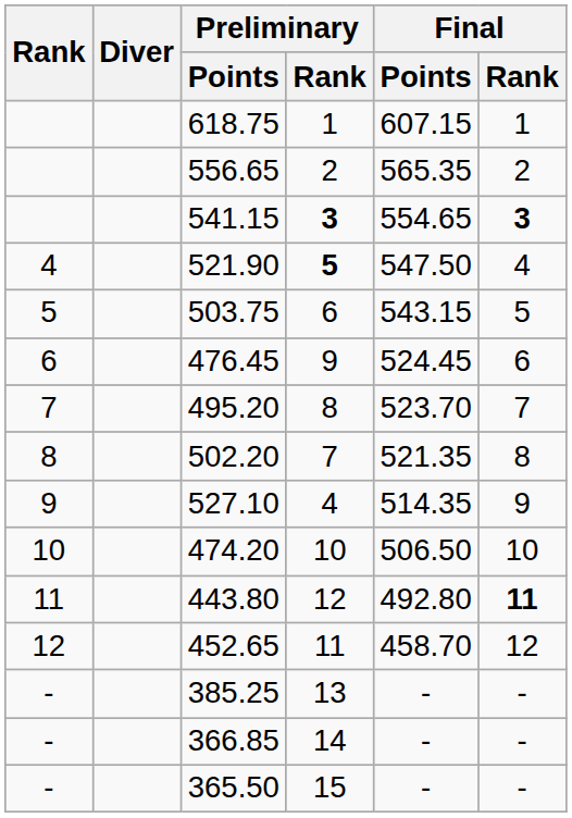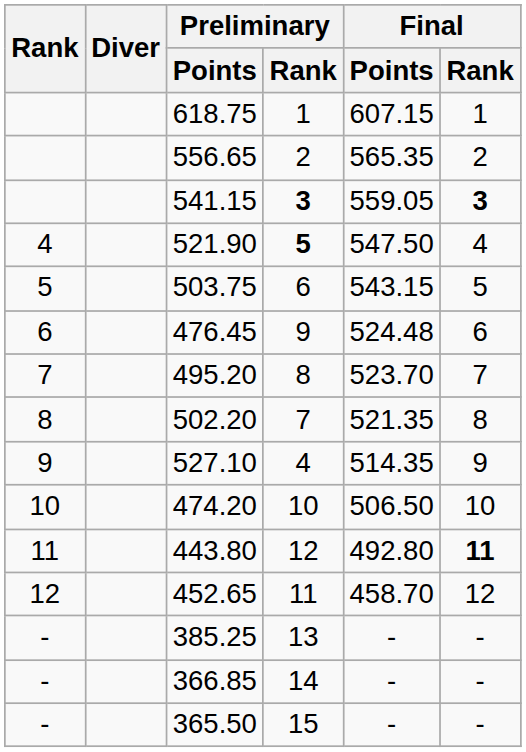 <table class="wikitable" style="text-align:center">
 <tr>
 <th rowspan="2">Rank</th>
 <th rowspan="2">Diver</th>
 <th colspan="2">Preliminary</th>
 <th colspan="2">Final</th>
 </tr>
 <tr>
 <th>Points</th>
 <th>Rank</th>
 <th>Points</th>
 <th>Rank</th>
 </tr>
 <tr>
 <td></td>
 <td align=left></td>
 <td>618.75</td>
 <td>1</td>
 <td>607.15</td>
 <td>1</td>
 </tr>
 <tr>
 <td></td>
 <td align=left></td>
 <td>556.65</td>
 <td>2</td>
 <td>565.35</td>
 <td>2</td>
 </tr>
 <tr>
 <td></td>
 <td align=left></td>
 <td>541.15</td>
 <td><strong>3</strong></td>
-<td>554.65</td>
+<td>559.05</td>
 <td><strong>3</strong></td>
 </tr>
 <tr>
 <td>4</td>
 <td align=left></td>
 <td>521.90</td>
 <td><strong>5</strong></td>
 <td>547.50</td>
 <td>4</td>
 </tr>
 <tr>
 <td>5</td>
 <td align=left></td>
 <td>503.75</td>
 <td>6</td>
 <td>543.15</td>
 <td>5</td>
 </tr>
 <tr>
 <td>6</td>
 <td align=left></td>
 <td>476.45</td>
 <td>9</td>
-<td>524.45</td>
+<td>524.48</td>
 <td>6</td>
 </tr>
 <tr>
 <td>7</td>
 <td align=left></td>
 <td>495.20</td>
 <td>8</td>
 <td>523.70</td>
 <td>7</td>
 </tr>
 <tr>
 <td>8</td>
 <td align=left></td>
 <td>502.20</td>
 <td>7</td>
 <td>521.35</td>
 <td>8</td>
 </tr>
 <tr>
 <td>9</td>
 <td align=left></td>
 <td>527.10</td>
 <td>4</td>
 <td>514.35</td>
 <td>9</td>
 </tr>
 <tr>
 <td>10</td>
 <td align=left></td>
 <td>474.20</td>
 <td>10</td>
 <td>506.50</td>
 <td>10</td>
 </tr>
 <tr>
 <td>11</td>
 <td align=left></td>
 <td>443.80</td>
 <td>12</td>
 <td>492.80</td>
 <td><strong>11</strong></td>
 </tr>
 <tr>
 <td>12</td>
 <td align=left></td>
 <td>452.65</td>
 <td>11</td>
 <td>458.70</td>
 <td>12</td>
 </tr>
 <tr>
 <td>-</td>
 <td align=left></td>
 <td>385.25</td>
 <td>13</td>
 <td>-</td>
 <td>-</td>
 </tr>
 <tr>
 <td>-</td>
 <td align=left></td>
 <td>366.85</td>
 <td>14</td>
 <td>-</td>
 <td>-</td>
 </tr>
 <tr>
 <td>-</td>
 <td align=left></td>
 <td>365.50</td>
 <td>15</td>
 <td>-</td>
 <td>-</td>
 </tr>
 </table>
